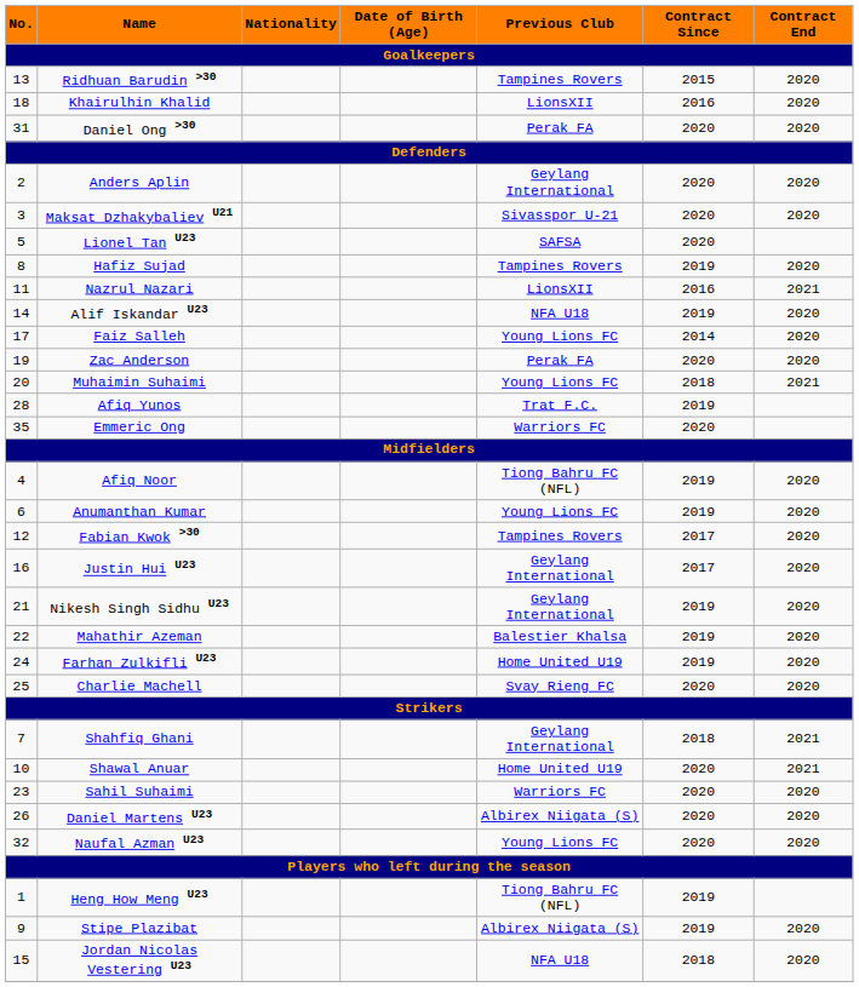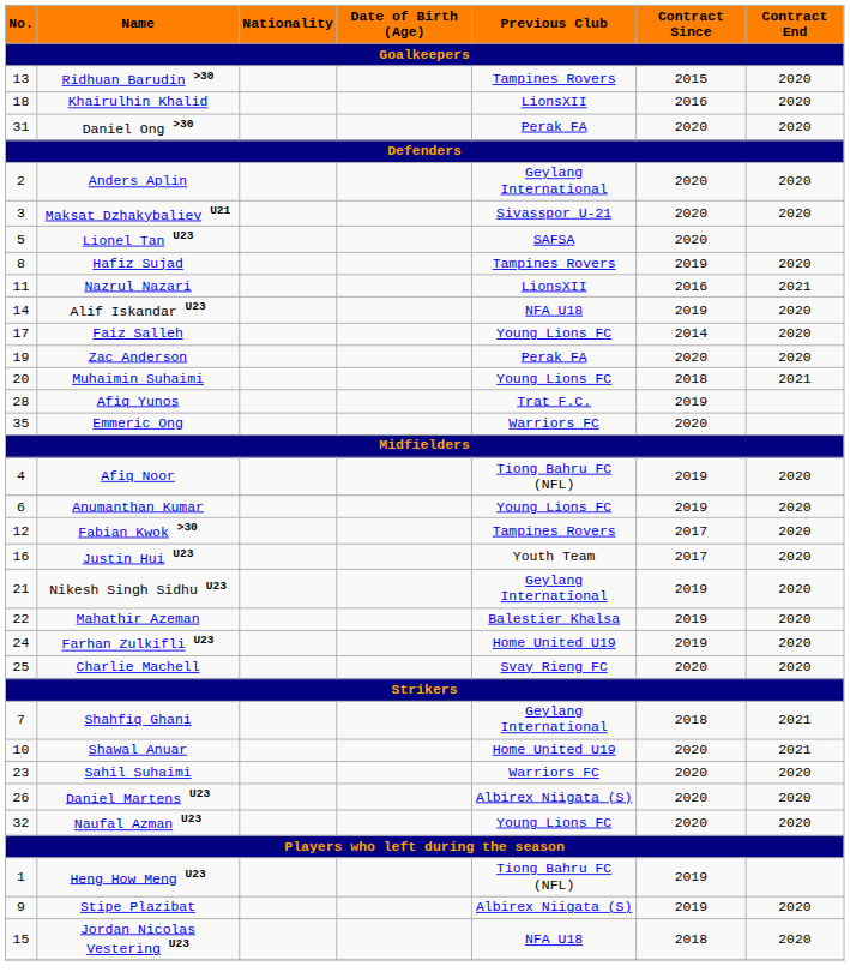 <table class="wikitable" style="text-align:center; font-size:100%; width:90%;">
 <tr>
 <th style="background:#FF8000; color:black; text-align:center;">No.</th>
 <th style="background:#FF8000; color:black; text-align:center;">Name</th>
 <th style="background:#FF8000; color:black; text-align:center;">Nationality</th>
 <th style="background:#FF8000; color:black; text-align:center;">Date of Birth (Age)</th>
 <th style="background:#FF8000; color:black; text-align:center;">Previous Club</th>
 <th style="background:#FF8000; color:black; text-align:center;">Contract Since</th>
 <th style="background:#FF8000; color:black; text-align:center;">Contract End</th>
 </tr>
 <tr>
 <th colspan="8" style="background:navy; color:orange; text-align:center;">Goalkeepers</th>
 </tr>
 <tr>
 <td>13</td>
 <td><a href='#'>Ridhuan Barudin</a> <sup><strong>>30</strong></sup></td>
 <td></td>
 <td></td>
 <td> <a href='#'>Tampines Rovers</a></td>
 <td>2015</td>
 <td>2020</td>
 </tr>
 <tr>
 <td>18</td>
 <td><a href='#'>Khairulhin Khalid</a></td>
 <td></td>
 <td></td>
 <td> <a href='#'>LionsXII</a></td>
 <td>2016</td>
 <td>2020</td>
 </tr>
 <tr>
 <td>31</td>
 <td>Daniel Ong <sup><strong>>30</strong></sup></td>
 <td></td>
 <td></td>
 <td> <a href='#'>Perak FA</a></td>
 <td>2020</td>
 <td>2020</td>
 </tr>
 <tr>
 <th colspan="8" style="background:navy; color:orange; text-align:center">Defenders</th>
 </tr>
 <tr>
 <td>2</td>
 <td><a href='#'>Anders Aplin</a></td>
 <td> </td>
 <td></td>
 <td><a href='#'>Geylang International</a></td>
 <td>2020</td>
 <td>2020</td>
 </tr>
 <tr>
 <td>3</td>
 <td><a href='#'>Maksat Dzhakybaliev</a> <sup><strong>U21</strong></sup></td>
 <td></td>
 <td></td>
 <td> <a href='#'>Sivasspor U-21</a></td>
 <td>2020</td>
 <td>2020</td>
 </tr>
 <tr>
 <td>5</td>
 <td><a href='#'>Lionel Tan</a> <sup><strong>U23</strong></sup></td>
 <td></td>
 <td></td>
 <td> <a href='#'>SAFSA</a></td>
 <td>2020</td>
 <td></td>
 </tr>
 <tr>
 <td>8</td>
 <td><a href='#'>Hafiz Sujad</a></td>
 <td></td>
 <td></td>
 <td> <a href='#'>Tampines Rovers</a></td>
 <td>2019</td>
 <td>2020</td>
 </tr>
 <tr>
 <td>11</td>
 <td><a href='#'>Nazrul Nazari</a></td>
 <td></td>
 <td></td>
 <td> <a href='#'>LionsXII</a></td>
 <td>2016</td>
 <td>2021</td>
 </tr>
 <tr>
 <td>14</td>
 <td>Alif Iskandar <sup><strong>U23</strong></sup></td>
 <td></td>
 <td></td>
 <td> <a href='#'>NFA U18</a></td>
 <td>2019</td>
 <td>2020</td>
 </tr>
 <tr>
 <td>17</td>
 <td><a href='#'>Faiz Salleh</a></td>
 <td></td>
 <td></td>
 <td> <a href='#'>Young Lions FC</a></td>
 <td>2014</td>
 <td>2020</td>
 </tr>
 <tr>
 <td>19</td>
 <td><a href='#'>Zac Anderson</a></td>
 <td></td>
 <td></td>
 <td> <a href='#'>Perak FA</a></td>
 <td>2020</td>
 <td>2020</td>
 </tr>
 <tr>
 <td>20</td>
 <td><a href='#'>Muhaimin Suhaimi</a></td>
 <td></td>
 <td></td>
 <td> <a href='#'>Young Lions FC</a></td>
 <td>2018</td>
 <td>2021</td>
 </tr>
 <tr>
 <td>28</td>
 <td><a href='#'>Afiq Yunos</a></td>
 <td></td>
 <td></td>
 <td> <a href='#'>Trat F.C.</a></td>
 <td>2019</td>
 <td></td>
 </tr>
 <tr>
 <td>35</td>
 <td><a href='#'>Emmeric Ong</a></td>
 <td></td>
 <td></td>
 <td> <a href='#'>Warriors FC</a></td>
 <td>2020</td>
 <td></td>
 </tr>
 <tr>
 <th colspan="8" style="background:navy; color:orange; text-align:center">Midfielders</th>
 </tr>
 <tr>
 <td>4</td>
 <td><a href='#'>Afiq Noor</a></td>
 <td></td>
 <td></td>
 <td> <a href='#'>Tiong Bahru FC</a> (NFL)</td>
 <td>2019</td>
 <td>2020</td>
 </tr>
 <tr>
 <td>6</td>
 <td><a href='#'>Anumanthan Kumar</a></td>
 <td></td>
 <td></td>
 <td> <a href='#'>Young Lions FC</a></td>
 <td>2019</td>
 <td>2020</td>
 </tr>
 <tr>
 <td>12</td>
 <td><a href='#'>Fabian Kwok</a> <sup><strong>>30</strong></sup></td>
 <td></td>
 <td></td>
 <td> <a href='#'>Tampines Rovers</a></td>
 <td>2017</td>
 <td>2020</td>
 </tr>
 <tr>
 <td>16</td>
 <td><a href='#'>Justin Hui</a> <sup><strong>U23</strong></sup></td>
 <td></td>
 <td></td>
-<td><a href='#'>Geylang International</a></td>
+<td>Youth Team</td>
 <td>2017</td>
 <td>2020</td>
 </tr>
 <tr>
 <td>21</td>
 <td>Nikesh Singh Sidhu <sup><strong>U23</strong></sup></td>
 <td></td>
 <td></td>
 <td> <a href='#'>Geylang International</a></td>
 <td>2019</td>
 <td>2020</td>
 </tr>
 <tr>
 <td>22</td>
 <td><a href='#'>Mahathir Azeman</a></td>
 <td></td>
 <td></td>
 <td> <a href='#'>Balestier Khalsa</a></td>
 <td>2019</td>
 <td>2020</td>
 </tr>
 <tr>
 <td>24</td>
 <td><a href='#'>Farhan Zulkifli</a> <sup><strong>U23</strong></sup></td>
 <td></td>
 <td></td>
 <td> <a href='#'>Home United U19</a></td>
 <td>2019</td>
 <td>2020</td>
 </tr>
 <tr>
 <td>25</td>
 <td><a href='#'>Charlie Machell</a></td>
 <td></td>
 <td></td>
 <td><a href='#'>Svay Rieng FC</a></td>
 <td>2020</td>
 <td>2020</td>
 </tr>
 <tr>
 <th colspan="8" style="background:navy; color:orange; text-align:center">Strikers</th>
 </tr>
 <tr>
 <td>7</td>
 <td><a href='#'>Shahfiq Ghani</a></td>
 <td></td>
 <td></td>
 <td> <a href='#'>Geylang International</a></td>
 <td>2018</td>
 <td>2021</td>
 </tr>
 <tr>
 <td>10</td>
 <td><a href='#'>Shawal Anuar</a></td>
 <td></td>
 <td></td>
 <td> <a href='#'>Home United U19</a></td>
 <td>2020</td>
 <td>2021</td>
 </tr>
 <tr>
 <td>23</td>
 <td><a href='#'>Sahil Suhaimi</a></td>
 <td></td>
 <td></td>
 <td> <a href='#'>Warriors FC</a></td>
 <td>2020</td>
 <td>2020</td>
 </tr>
 <tr>
 <td>26</td>
 <td><a href='#'>Daniel Martens</a> <sup><strong>U23</strong></sup></td>
 <td></td>
 <td></td>
 <td> <a href='#'>Albirex Niigata (S)</a></td>
 <td>2020</td>
 <td>2020</td>
 </tr>
 <tr>
 <td>32</td>
 <td><a href='#'>Naufal Azman</a> <sup><strong>U23</strong></sup></td>
 <td></td>
 <td></td>
 <td> <a href='#'>Young Lions FC</a></td>
 <td>2020</td>
 <td>2020</td>
 </tr>
 <tr>
 <th colspan="8" style="background:navy; color:orange; text-align:center">Players who left during the season</th>
 </tr>
 <tr>
 <td>1</td>
 <td><a href='#'>Heng How Meng</a> <sup><strong>U23</strong></sup></td>
 <td></td>
 <td></td>
 <td> <a href='#'>Tiong Bahru FC</a> (NFL)</td>
 <td>2019</td>
 <td></td>
 </tr>
 <tr>
 <td>9</td>
 <td><a href='#'>Stipe Plazibat</a></td>
 <td></td>
 <td></td>
 <td> <a href='#'>Albirex Niigata (S)</a></td>
 <td>2019</td>
 <td>2020</td>
 </tr>
 <tr>
 <td>15</td>
 <td><a href='#'>Jordan Nicolas Vestering</a> <sup> <strong>U23</strong> </sup></td>
 <td> </td>
 <td></td>
 <td> <a href='#'>NFA U18</a></td>
 <td>2018</td>
 <td>2020</td>
 </tr>
 <tr>
 </tr>
 </table>
